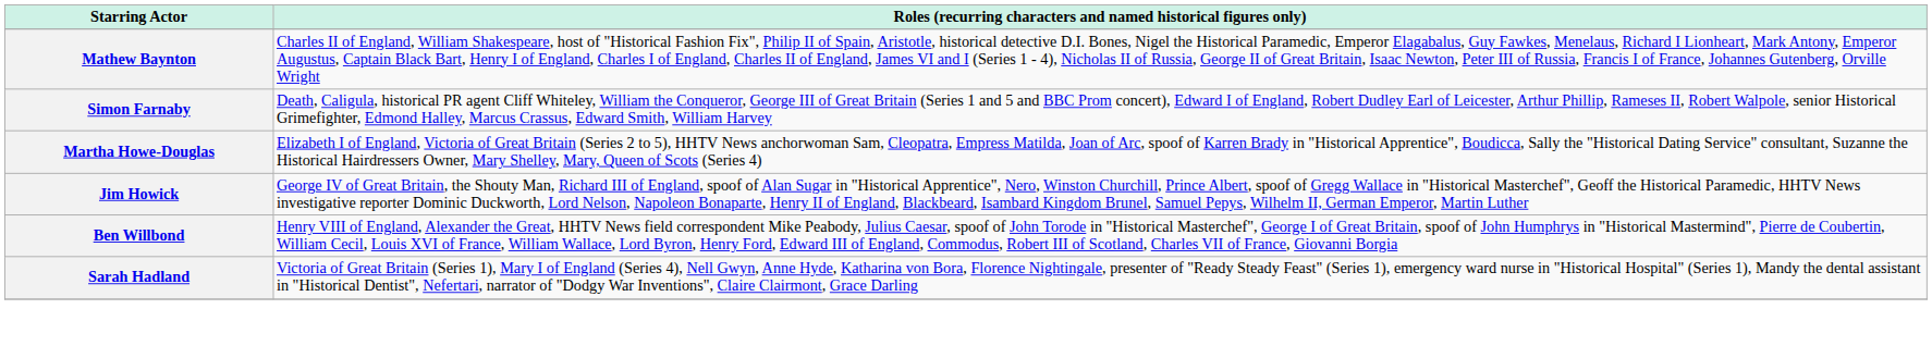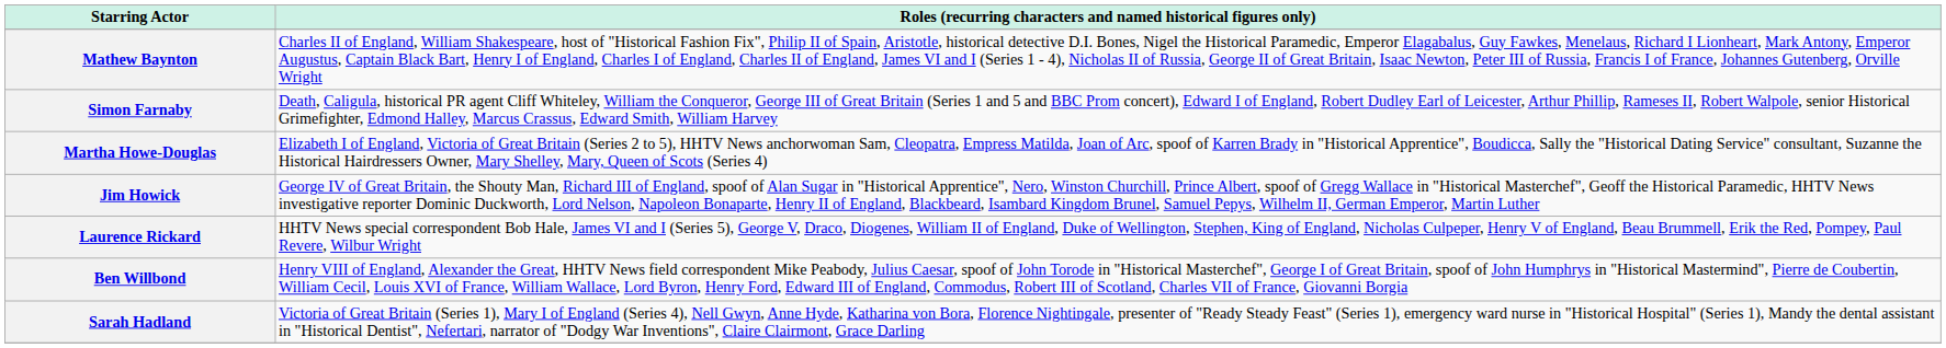 <table class="wikitable sortable" style="width:100%;">
 <tr>
 <th scope="col" style="width:6%; background:#CEF2E6;">Starring Actor</th>
 <th scope="col" style="width:37%; background:#CEF2E6;">Roles (recurring characters and named historical figures only)</th>
 </tr>
 <tr style="background:FFFFFF#;"|>
 </tr>
 <tr style="background:FFFFFF#;"|>
 <th scope="row"><a href='#'>Mathew Baynton</a></th>
 <td><a href='#'>Charles II of England</a>, <a href='#'>William Shakespeare</a>, host of "Historical Fashion Fix", <a href='#'>Philip II of Spain</a>, <a href='#'>Aristotle</a>, historical detective D.I. Bones, Nigel the Historical Paramedic, Emperor <a href='#'>Elagabalus</a>, <a href='#'>Guy Fawkes</a>, <a href='#'>Menelaus</a>, <a href='#'>Richard I Lionheart</a>, <a href='#'>Mark Antony</a>, <a href='#'>Emperor Augustus</a>, <a href='#'>Captain Black Bart</a>, <a href='#'>Henry I of England</a>, <a href='#'>Charles I of England</a>, <a href='#'>Charles II of England</a>, <a href='#'>James VI and I</a> (Series 1 - 4), <a href='#'>Nicholas II of Russia</a>, <a href='#'>George II of Great Britain</a>, <a href='#'>Isaac Newton</a>, <a href='#'>Peter III of Russia</a>, <a href='#'>Francis I of France</a>, <a href='#'>Johannes Gutenberg</a>, <a href='#'>Orville Wright</a></td>
 </tr>
 <tr style="background:FFFFFF#;"|>
 <th scope="row"><a href='#'>Simon Farnaby</a></th>
 <td><a href='#'>Death</a>, <a href='#'>Caligula</a>, historical PR agent Cliff Whiteley, <a href='#'>William the Conqueror</a>, <a href='#'>George III of Great Britain</a> (Series 1 and 5 and <a href='#'>BBC Prom</a> concert), <a href='#'>Edward I of England</a>, <a href='#'>Robert Dudley Earl of Leicester</a>, <a href='#'>Arthur Phillip</a>, <a href='#'>Rameses II</a>, <a href='#'>Robert Walpole</a>, senior Historical Grimefighter, <a href='#'>Edmond Halley</a>, <a href='#'>Marcus Crassus</a>, <a href='#'>Edward Smith</a>, <a href='#'>William Harvey</a></td>
 </tr>
 <tr style="background:FFFFFF#;"|>
 <th scope="row"><a href='#'>Martha Howe-Douglas</a></th>
 <td><a href='#'>Elizabeth I of England</a>, <a href='#'>Victoria of Great Britain</a> (Series 2 to 5), HHTV News anchorwoman Sam, <a href='#'>Cleopatra</a>, <a href='#'>Empress Matilda</a>, <a href='#'>Joan of Arc</a>, spoof of <a href='#'>Karren Brady</a> in "Historical Apprentice", <a href='#'>Boudicca</a>, Sally the "Historical Dating Service" consultant, Suzanne the Historical Hairdressers Owner, <a href='#'>Mary Shelley</a>, <a href='#'>Mary, Queen of Scots</a> (Series 4)</td>
 </tr>
 <tr style="background:FFFFFF#;"|>
 <th scope="row"><a href='#'>Jim Howick</a></th>
 <td><a href='#'>George IV of Great Britain</a>, the Shouty Man, <a href='#'>Richard III of England</a>, spoof of <a href='#'>Alan Sugar</a> in "Historical Apprentice", <a href='#'>Nero</a>, <a href='#'>Winston Churchill</a>, <a href='#'>Prince Albert</a>, spoof of <a href='#'>Gregg Wallace</a> in "Historical Masterchef", Geoff the Historical Paramedic, HHTV News investigative reporter Dominic Duckworth, <a href='#'>Lord Nelson</a>, <a href='#'>Napoleon Bonaparte</a>, <a href='#'>Henry II of England</a>, <a href='#'>Blackbeard</a>, <a href='#'>Isambard Kingdom Brunel</a>, <a href='#'>Samuel Pepys</a>, <a href='#'>Wilhelm II, German Emperor</a>, <a href='#'>Martin Luther</a></td>
 </tr>
 <tr style="background:FFFFFF#;"|>
+<th scope="row"><a href='#'>Laurence Rickard</a></th>
+<td> HHTV News special correspondent Bob Hale, <a href='#'>James VI and I</a> (Series 5), <a href='#'>George V</a>, <a href='#'>Draco</a>, <a href='#'>Diogenes</a>, <a href='#'>William II of England</a>, <a href='#'>Duke of Wellington</a>, <a href='#'>Stephen, King of England</a>, <a href='#'>Nicholas Culpeper</a>, <a href='#'>Henry V of England</a>, <a href='#'>Beau Brummell</a>, <a href='#'>Erik the Red</a>, <a href='#'>Pompey</a>, <a href='#'>Paul Revere</a>, <a href='#'>Wilbur Wright</a></td>
+</tr>
+<tr style="background:FFFFFF#;"|>
 <th scope="row"><a href='#'>Ben Willbond</a></th>
 <td><a href='#'>Henry VIII of England</a>, <a href='#'>Alexander the Great</a>, HHTV News field correspondent Mike Peabody, <a href='#'>Julius Caesar</a>, spoof of <a href='#'>John Torode</a> in "Historical Masterchef", <a href='#'>George I of Great Britain</a>, spoof of <a href='#'>John Humphrys</a> in "Historical Mastermind", <a href='#'>Pierre de Coubertin</a>, <a href='#'>William Cecil</a>, <a href='#'>Louis XVI of France</a>, <a href='#'>William Wallace</a>, <a href='#'>Lord Byron</a>, <a href='#'>Henry Ford</a>, <a href='#'>Edward III of England</a>, <a href='#'>Commodus</a>, <a href='#'>Robert III of Scotland</a>, <a href='#'>Charles VII of France</a>, <a href='#'>Giovanni Borgia</a></td>
 </tr>
 <tr style="background:FFFFFF#;"|>
 <th scope="row"><a href='#'>Sarah Hadland</a></th>
 <td><a href='#'>Victoria of Great Britain</a> (Series 1), <a href='#'>Mary I of England</a> (Series 4), <a href='#'>Nell Gwyn</a>, <a href='#'>Anne Hyde</a>, <a href='#'>Katharina von Bora</a>, <a href='#'>Florence Nightingale</a>, presenter of "Ready Steady Feast" (Series 1), emergency ward nurse in "Historical Hospital" (Series 1), Mandy the dental assistant in "Historical Dentist", <a href='#'>Nefertari</a>, narrator of "Dodgy War Inventions", <a href='#'>Claire Clairmont</a>, <a href='#'>Grace Darling</a></td>
 </tr>
 <tr style="background:FFFFFF#;"|>
 </tr>
 </table>
